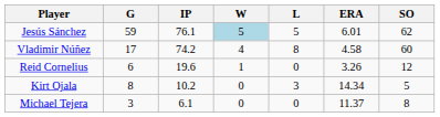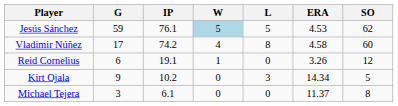 <table class="wikitable sortable">
 <tr>
 <th bgcolor="#DDDDFF" width="16%">Player</th>
 <th bgcolor="#DDDDFF" width="9%">G</th>
 <th bgcolor="#DDDDFF" width="9%">IP</th>
 <th bgcolor="#DDDDFF" width="9%">W</th>
 <th bgcolor="#DDDDFF" width="9%">L</th>
 <th bgcolor="#DDDDFF" width="9%">ERA</th>
 <th bgcolor="#DDDDFF" width="9%">SO</th>
 </tr>
 <tr align="center">
 <td><a href='#'>Jesús Sánchez</a></td>
 <td>59</td>
 <td>76.1</td>
 <td style="background: lightblue;">5</td>
 <td>5</td>
-<td>6.01</td>
+<td>4.53</td>
 <td>62</td>
 </tr>
 <tr align=center>
 <td><a href='#'>Vladimir Núñez</a></td>
 <td>17</td>
 <td>74.2</td>
 <td>4</td>
 <td>8</td>
 <td>4.58</td>
 <td>60</td>
 </tr>
 <tr align=center>
 <td><a href='#'>Reid Cornelius</a></td>
 <td>6</td>
-<td>19.6</td>
+<td>19.1</td>
 <td>1</td>
 <td>0</td>
 <td>3.26</td>
 <td>12</td>
 </tr>
 <tr align=center>
 <td><a href='#'>Kirt Ojala</a></td>
-<td>8</td>
+<td>9</td>
 <td>10.2</td>
 <td>0</td>
 <td>3</td>
 <td>14.34</td>
 <td>5</td>
 </tr>
 <tr align=center>
 <td><a href='#'>Michael Tejera</a></td>
 <td>3</td>
 <td>6.1</td>
 <td>0</td>
 <td>0</td>
 <td>11.37</td>
 <td>8</td>
 </tr>
 </table>
